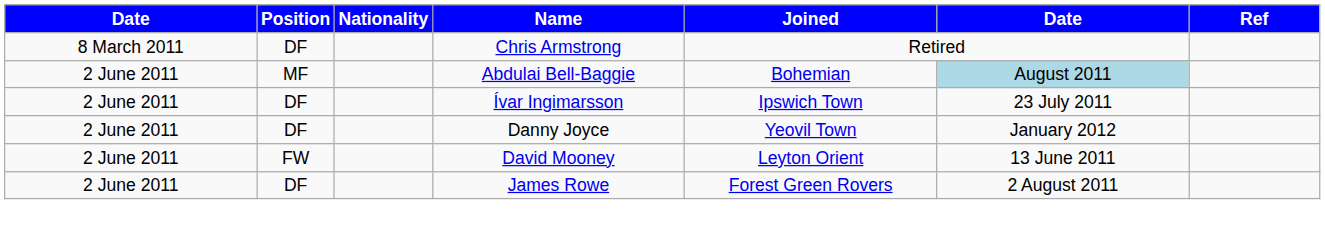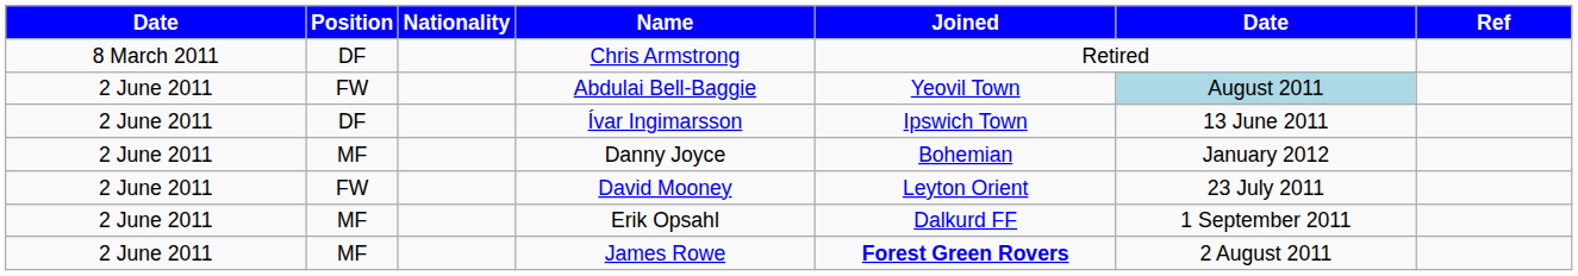 <table class="wikitable"  style="text-align:center; font-size:90%; ">
 <tr>
 <th style="background:#00f; color:white; width:200px;">Date</th>
 <th style="background:#00f; color:white; width:50px;">Position</th>
 <th style="background:#00f; color:white; width:50px;">Nationality</th>
 <th style="background:#00f; color:white; width:200px;">Name</th>
 <th style="background:#00f; color:white; width:200px;">Joined</th>
 <th style="background:#00f; color:white; width:200px;">Date</th>
 <th style="background:#00f; color:white; width:100px;">Ref</th>
 </tr>
 <tr>
 <td>8 March 2011</td>
 <td>DF</td>
 <td></td>
 <td><a href='#'>Chris Armstrong</a></td>
 <td colspan="2">Retired</td>
 <td></td>
 </tr>
 <tr>
 <td>2 June 2011</td>
-<td>MF</td>
+<td>FW</td>
 <td></td>
 <td><a href='#'>Abdulai Bell-Baggie</a></td>
-<td><a href='#'>Bohemian</a></td>
+<td><a href='#'>Yeovil Town</a></td>
 <td style="background: lightblue;">August 2011</td>
 <td></td>
 </tr>
 <tr>
 <td>2 June 2011</td>
 <td>DF</td>
 <td></td>
 <td><a href='#'>Ívar Ingimarsson</a></td>
 <td><a href='#'>Ipswich Town</a></td>
-<td>23 July 2011</td>
+<td>13 June 2011</td>
 <td></td>
 </tr>
 <tr>
 <td>2 June 2011</td>
-<td>DF</td>
+<td>MF</td>
 <td></td>
 <td>Danny Joyce</td>
-<td><a href='#'>Yeovil Town</a></td>
+<td><a href='#'>Bohemian</a></td>
 <td>January 2012</td>
 <td></td>
 </tr>
 <tr>
 <td>2 June 2011</td>
 <td>FW</td>
 <td></td>
 <td><a href='#'>David Mooney</a></td>
 <td><a href='#'>Leyton Orient</a></td>
-<td>13 June 2011</td>
+<td>23 July 2011</td>
 <td></td>
 </tr>
 <tr>
 <td>2 June 2011</td>
-<td>DF</td>
+<td>MF</td>
+<td></td>
+<td>Erik Opsahl</td>
+<td><a href='#'>Dalkurd FF</a></td>
+<td>1 September 2011</td>
+<td></td>
+</tr>
+<tr>
+<td>2 June 2011</td>
+<td>MF</td>
 <td></td>
 <td><a href='#'>James Rowe</a></td>
-<td><a href='#'>Forest Green Rovers</a></td>
+<td><strong><a href='#'>Forest Green Rovers</a></strong></td>
 <td>2 August 2011</td>
 <td></td>
 </tr>
 </table>
